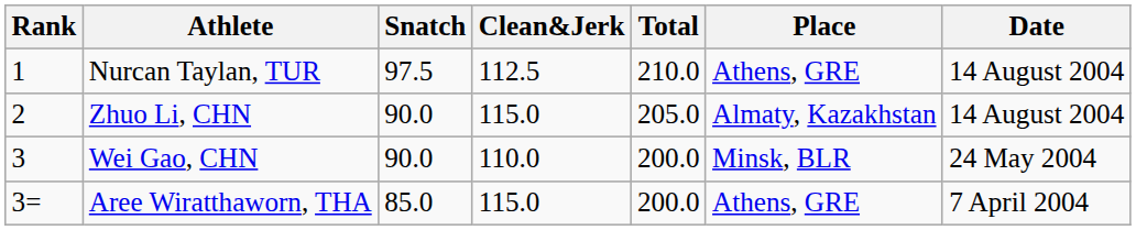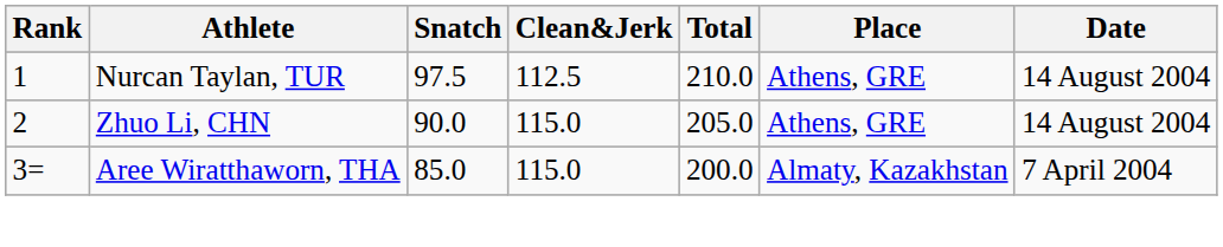 <table class="wikitable">
 <tr>
 <th>Rank</th>
 <th>Athlete</th>
 <th>Snatch</th>
 <th>Clean&Jerk</th>
 <th>Total</th>
 <th>Place</th>
 <th>Date</th>
 </tr>
 <tr>
 <td>1</td>
 <td>Nurcan Taylan, <a href='#'>TUR</a></td>
 <td>97.5</td>
 <td>112.5</td>
 <td>210.0</td>
 <td><a href='#'>Athens</a>, <a href='#'>GRE</a></td>
 <td>14 August 2004</td>
 </tr>
 <tr>
 <td>2</td>
 <td><a href='#'>Zhuo Li</a>, <a href='#'>CHN</a></td>
 <td>90.0</td>
 <td>115.0</td>
 <td>205.0</td>
-<td><a href='#'>Almaty</a>, <a href='#'>Kazakhstan</a></td>
+<td><a href='#'>Athens</a>, <a href='#'>GRE</a></td>
 <td>14 August 2004</td>
-</tr>
-<tr>
-<td>3</td>
-<td><a href='#'>Wei Gao</a>, <a href='#'>CHN</a></td>
-<td>90.0</td>
-<td>110.0</td>
-<td>200.0</td>
-<td><a href='#'>Minsk</a>,   <a href='#'>BLR</a></td>
-<td>24 May 2004</td>
 </tr>
 <tr>
 <td>3=</td>
 <td><a href='#'>Aree Wiratthaworn</a>, <a href='#'>THA</a></td>
 <td>85.0</td>
 <td>115.0</td>
 <td>200.0</td>
-<td><a href='#'>Athens</a>, <a href='#'>GRE</a></td>
+<td><a href='#'>Almaty</a>, <a href='#'>Kazakhstan</a></td>
 <td>7 April 2004</td>
 </tr>
 </table>
